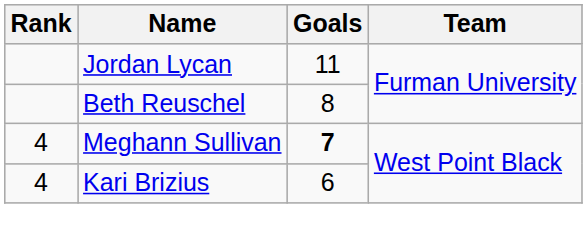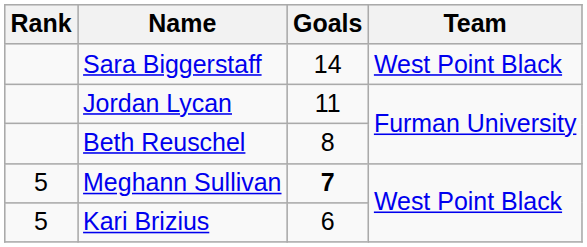 <table class="wikitable sortable"  style="text-align:center">
 <tr>
 <th>Rank</th>
 <th>Name</th>
 <th>Goals</th>
 <th>Team</th>
+</tr>
+<tr>
+<td></td>
+<td align="left"><a href='#'>Sara Biggerstaff</a></td>
+<td>14</td>
+<td align="left"><a href='#'>West Point Black</a></td>
 </tr>
 <tr>
 <td></td>
 <td align="left"><a href='#'>Jordan Lycan</a></td>
 <td>11</td>
 <td align="left" rowspan="2"><a href='#'>Furman University</a></td>
 </tr>
 <tr>
 <td></td>
 <td align="left"><a href='#'>Beth Reuschel</a></td>
 <td>8</td>
 </tr>
 <tr>
-<td>4</td>
+<td>5</td>
 <td align="left"><a href='#'>Meghann Sullivan</a></td>
 <td><strong>7</strong></td>
 <td align="left" rowspan="2"><a href='#'>West Point Black</a></td>
 </tr>
 <tr>
-<td>4</td>
+<td>5</td>
 <td align="left"><a href='#'>Kari Brizius</a></td>
 <td>6</td>
 </tr>
 </table>
